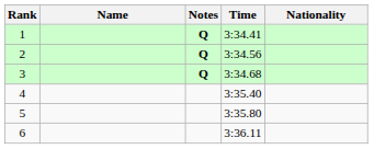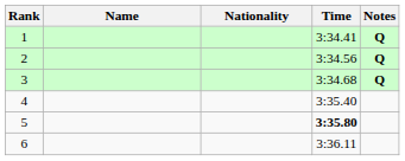 <table class="wikitable sortable" style="text-align:center">
 <tr>
 <th>Rank</th>
 <th style="width:180px">Name</th>
+<th style="width:125px">Nationality</th>
+<th>Time</th>
 <th>Notes</th>
-<th>Time</th>
-<th style="width:125px">Nationality</th>
 </tr>
 <tr style="background:#cfc;">
 <td>1</td>
 <td style="text-align:left;"></td>
+<td style="text-align:left;"></td>
+<td>3:34.41</td>
 <td><strong>Q</strong></td>
-<td>3:34.41</td>
-<td style="text-align:left;"></td>
 </tr>
 <tr style="background:#cfc;">
 <td>2</td>
 <td style="text-align:left;"></td>
+<td style="text-align:left;"></td>
+<td>3:34.56</td>
 <td><strong>Q</strong></td>
-<td>3:34.56</td>
-<td style="text-align:left;"></td>
 </tr>
 <tr style="background:#cfc;">
 <td>3</td>
 <td style="text-align:left;"></td>
+<td style="text-align:left;"></td>
+<td>3:34.68</td>
 <td><strong>Q</strong></td>
-<td>3:34.68</td>
-<td style="text-align:left;"></td>
 </tr>
 <tr>
 <td>4</td>
 <td style="text-align:left;"></td>
+<td style="text-align:left;"></td>
+<td>3:35.40</td>
 <td></td>
-<td>3:35.40</td>
-<td style="text-align:left;"></td>
 </tr>
 <tr>
 <td>5</td>
 <td style="text-align:left;"></td>
+<td style="text-align:left;"></td>
+<td><strong>3:35.80</strong></td>
 <td></td>
-<td>3:35.80</td>
-<td style="text-align:left;"></td>
 </tr>
 <tr>
 <td>6</td>
 <td style="text-align:left;"></td>
+<td style="text-align:left;"></td>
+<td>3:36.11</td>
 <td></td>
-<td>3:36.11</td>
-<td style="text-align:left;"></td>
 </tr>
 </table>
